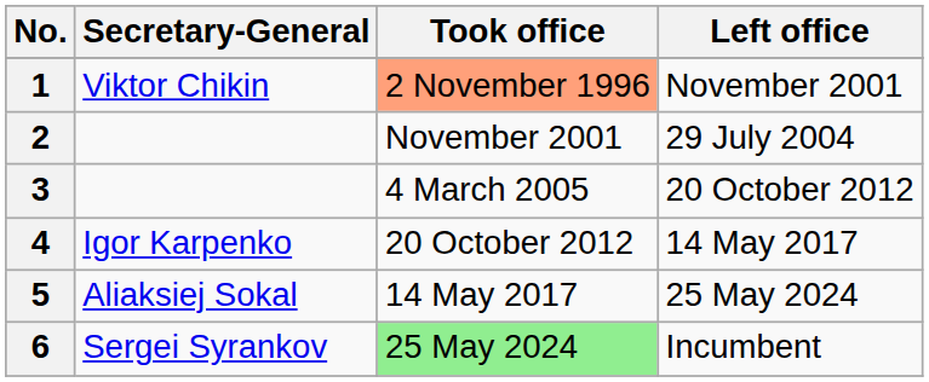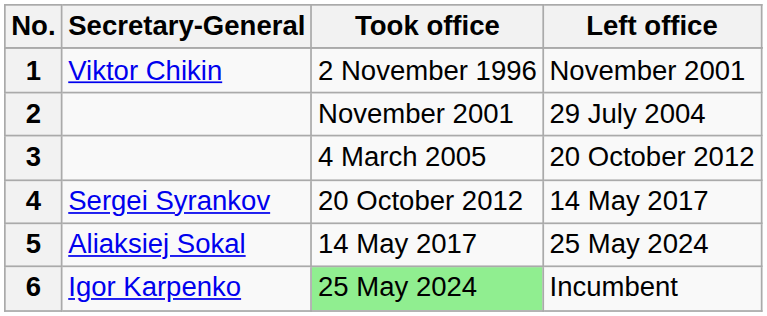 <table class="wikitable">
 <tr>
 <th>No.</th>
 <th>Secretary-General</th>
 <th>Took office</th>
 <th>Left office</th>
 </tr>
 <tr>
 </tr>
 <tr>
 <th>1</th>
 <td><a href='#'>Viktor Chikin</a></td>
-<td style="background: lightsalmon;">2 November 1996</td>
+<td>2 November 1996</td>
 <td>November 2001</td>
 </tr>
 <tr>
 <th>2</th>
 <td></td>
 <td>November 2001</td>
 <td>29 July 2004</td>
 </tr>
 <tr>
 <th>3</th>
 <td></td>
 <td>4 March 2005</td>
 <td>20 October 2012</td>
 </tr>
 <tr>
 <th>4</th>
-<td><a href='#'>Igor Karpenko</a></td>
+<td><a href='#'>Sergei Syrankov</a></td>
 <td>20 October 2012</td>
 <td>14 May 2017</td>
 </tr>
 <tr>
 <th>5</th>
 <td><a href='#'>Aliaksiej Sokal</a></td>
 <td>14 May 2017</td>
 <td>25 May 2024</td>
 </tr>
 <tr>
 <th>6</th>
-<td><a href='#'>Sergei Syrankov</a></td>
+<td><a href='#'>Igor Karpenko</a></td>
 <td style="background: lightgreen;">25 May 2024</td>
 <td>Incumbent</td>
 </tr>
 </table>
